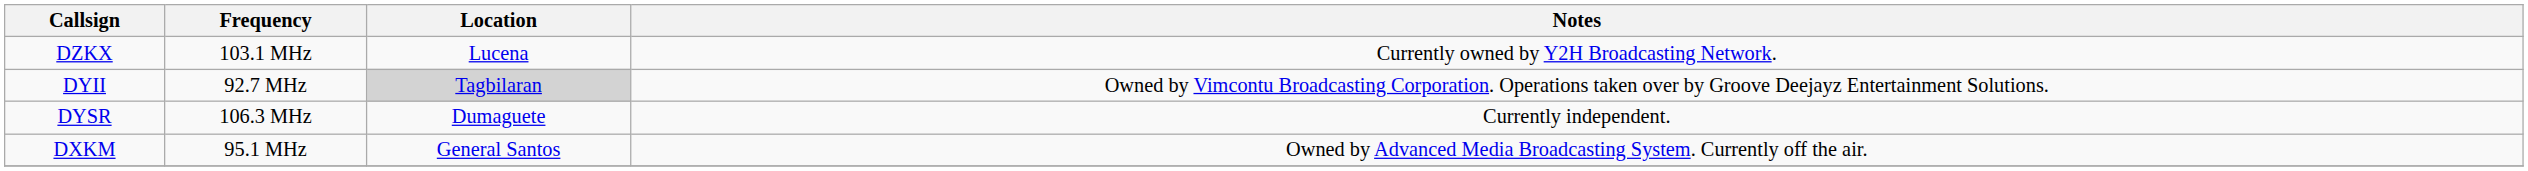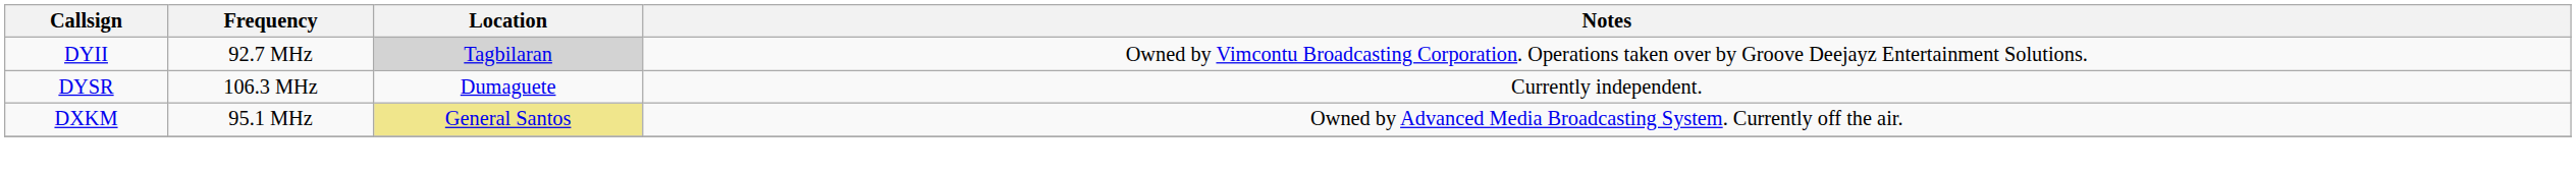 <table class="wikitable" style="width:100%; text-align:center;">
 <tr>
 <th>Callsign</th>
 <th>Frequency</th>
 <th>Location</th>
 <th>Notes</th>
-</tr>
-<tr>
-<td><a href='#'>DZKX</a></td>
-<td>103.1 MHz</td>
-<td><a href='#'>Lucena</a></td>
-<td>Currently owned by <a href='#'>Y2H Broadcasting Network</a>.</td>
 </tr>
 <tr>
 <td><a href='#'>DYII</a></td>
 <td>92.7 MHz</td>
 <td style="background: lightgrey;"><a href='#'>Tagbilaran</a></td>
 <td>Owned by <a href='#'>Vimcontu Broadcasting Corporation</a>. Operations taken over by Groove Deejayz Entertainment Solutions.</td>
 </tr>
 <tr>
 <td><a href='#'>DYSR</a></td>
 <td>106.3 MHz</td>
 <td><a href='#'>Dumaguete</a></td>
 <td>Currently independent.</td>
 </tr>
 <tr>
 <td><a href='#'>DXKM</a></td>
 <td>95.1 MHz</td>
-<td><a href='#'>General Santos</a></td>
+<td style="background: khaki;"><a href='#'>General Santos</a></td>
 <td>Owned by <a href='#'>Advanced Media Broadcasting System</a>. Currently off the air.</td>
 </tr>
 <tr>
 </tr>
 </table>
